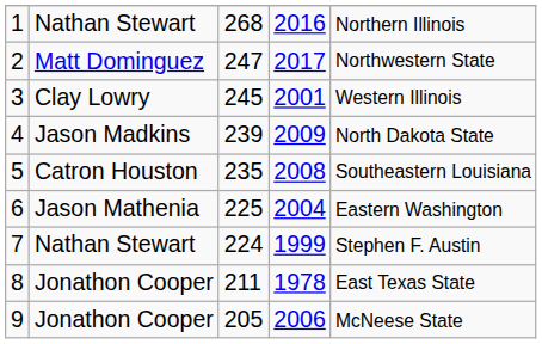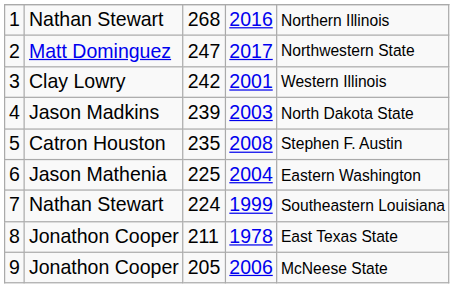 <table class="wikitable">
 <tr>
 </tr>
 <tr>
 <td>1</td>
 <td>Nathan Stewart</td>
 <td>268</td>
 <td><a href='#'>2016</a></td>
 <td style="font-size:80%;">Northern Illinois</td>
 </tr>
 <tr>
 <td>2</td>
 <td><a href='#'>Matt Dominguez</a></td>
 <td>247</td>
 <td><a href='#'>2017</a></td>
 <td style="font-size:80%;">Northwestern State</td>
 </tr>
 <tr>
 <td>3</td>
 <td>Clay Lowry</td>
-<td>245</td>
+<td>242</td>
 <td><a href='#'>2001</a></td>
 <td style="font-size:80%;">Western Illinois</td>
 </tr>
 <tr>
 <td>4</td>
 <td>Jason Madkins</td>
 <td>239</td>
-<td><a href='#'>2009</a></td>
+<td><a href='#'>2003</a></td>
 <td style="font-size:80%;">North Dakota State</td>
 </tr>
 <tr>
 <td>5</td>
 <td>Catron Houston</td>
 <td>235</td>
 <td><a href='#'>2008</a></td>
-<td style="font-size:80%;">Southeastern Louisiana</td>
+<td style="font-size:80%;">Stephen F. Austin</td>
 </tr>
 <tr>
 <td>6</td>
 <td>Jason Mathenia</td>
 <td>225</td>
 <td><a href='#'>2004</a></td>
 <td style="font-size:80%;">Eastern Washington</td>
 </tr>
 <tr>
 <td>7</td>
 <td>Nathan Stewart</td>
 <td>224</td>
 <td><a href='#'>1999</a></td>
-<td style="font-size:80%;">Stephen F. Austin</td>
+<td style="font-size:80%;">Southeastern Louisiana</td>
 </tr>
 <tr>
 <td>8</td>
 <td>Jonathon Cooper</td>
 <td>211</td>
 <td><a href='#'>1978</a></td>
 <td style="font-size:80%;">East Texas State</td>
 </tr>
 <tr>
 <td>9</td>
 <td>Jonathon Cooper</td>
 <td>205</td>
 <td><a href='#'>2006</a></td>
 <td style="font-size:80%;">McNeese State</td>
 </tr>
 </table>
